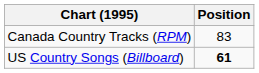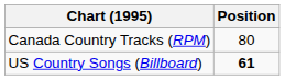 <table class="wikitable sortable">
 <tr>
 <th scope="col">Chart (1995)</th>
 <th scope="col">Position</th>
 </tr>
 <tr>
 <td>Canada Country Tracks (<em><a href='#'>RPM</a></em>)</td>
-<td align="center">83</td>
+<td align="center">80</td>
 </tr>
 <tr>
 <td>US <a href='#'>Country Songs</a> (<em><a href='#'>Billboard</a></em>)</td>
 <td align="center"><strong>61</strong></td>
 </tr>
 </table>
